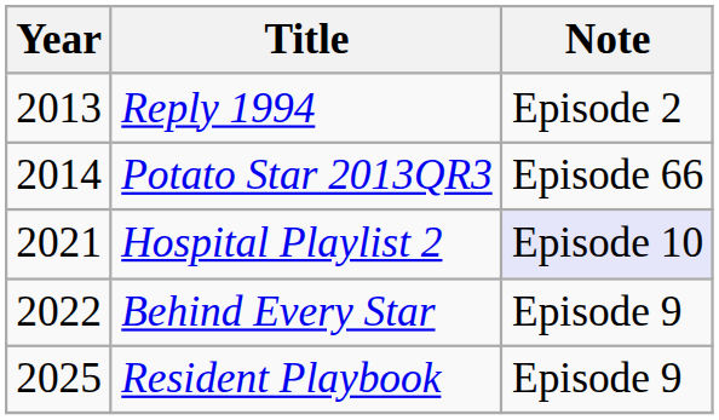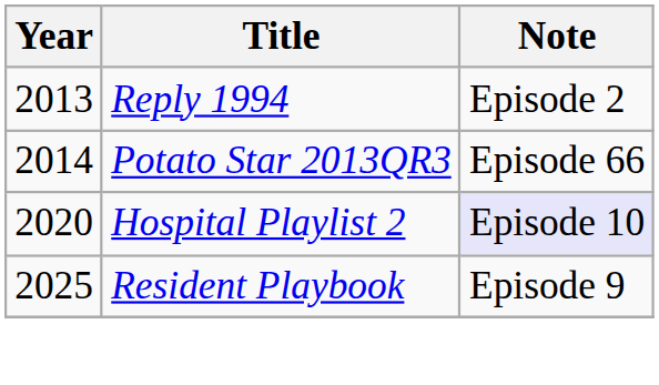 <table class="wikitable sortable plainrowheaders">
 <tr>
 <th>Year</th>
 <th>Title</th>
 <th>Note</th>
 </tr>
 <tr>
 <td>2013</td>
 <td><em><a href='#'>Reply 1994</a></em></td>
 <td>Episode 2</td>
 </tr>
 <tr>
 <td>2014</td>
 <td><em><a href='#'>Potato Star 2013QR3</a></em></td>
 <td>Episode 66</td>
 </tr>
 <tr>
-<td>2021</td>
+<td>2020</td>
 <td><em><a href='#'>Hospital Playlist 2</a></em></td>
 <td style="background: lavender;">Episode 10</td>
-</tr>
-<tr>
-<td>2022</td>
-<td><em><a href='#'>Behind Every Star</a></em></td>
-<td>Episode  9</td>
 </tr>
 <tr>
 <td>2025</td>
 <td><em><a href='#'>Resident Playbook</a></em></td>
 <td>Episode 9</td>
 </tr>
 <tr>
 </tr>
 </table>
